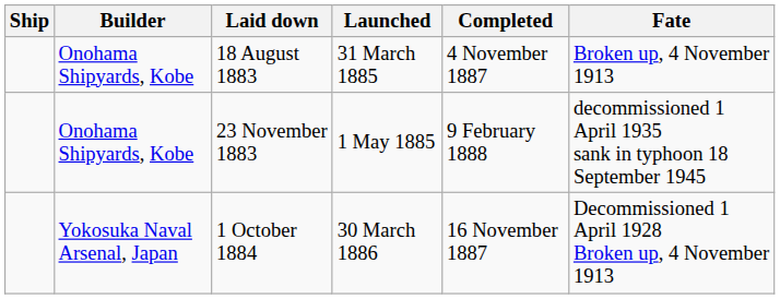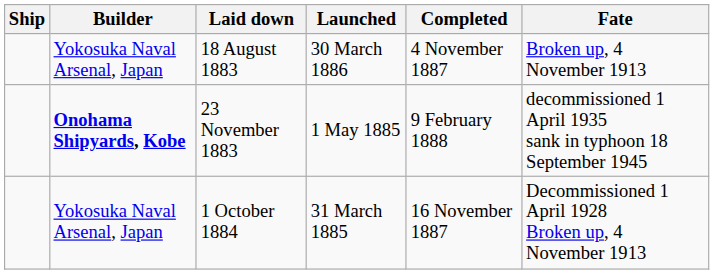 <table class="wikitable" border="1">
 <tr>
 <th>Ship</th>
 <th>Builder</th>
 <th>Laid down</th>
 <th>Launched</th>
 <th>Completed</th>
 <th>Fate</th>
 </tr>
 <tr>
 <td></td>
-<td><a href='#'>Onohama Shipyards</a>, <a href='#'>Kobe</a></td>
+<td><a href='#'>Yokosuka Naval Arsenal</a>, <a href='#'>Japan</a></td>
 <td>18 August 1883 </td>
-<td>31 March 1885</td>
+<td>30 March 1886</td>
 <td>4 November 1887</td>
 <td><a href='#'>Broken up</a>, 4 November 1913</td>
 </tr>
 <tr>
 <td></td>
-<td><a href='#'>Onohama Shipyards</a>, <a href='#'>Kobe</a></td>
+<td><strong><a href='#'>Onohama Shipyards</a>, <a href='#'>Kobe</a></strong></td>
 <td>23 November 1883</td>
 <td>1 May 1885</td>
 <td>9 February 1888</td>
 <td>decommissioned 1 April 1935<br>sank in typhoon 18 September 1945</td>
 </tr>
 <tr>
 <td></td>
 <td><a href='#'>Yokosuka Naval Arsenal</a>, <a href='#'>Japan</a></td>
 <td>1 October 1884 </td>
-<td>30 March 1886</td>
+<td>31 March 1885</td>
 <td>16 November 1887</td>
 <td>Decommissioned 1 April 1928<br><a href='#'>Broken up</a>, 4 November 1913</td>
 </tr>
 </table>
